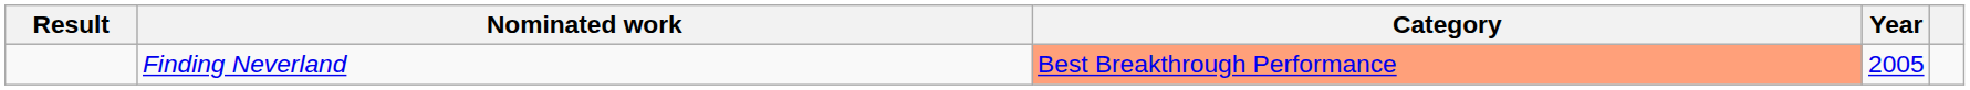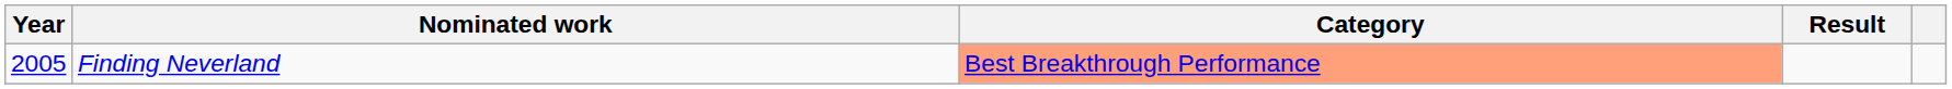 <table class="wikitable">
 <tr>
-<th scope="col" style="width:5em;">Result</th>
+<th scope="col" style="width:1em;">Year</th>
 <th scope="col" style="width:39em;">Nominated work</th>
 <th scope="col" style="width:36em;">Category</th>
-<th scope="col" style="width:1em;">Year</th>
+<th scope="col" style="width:5em;">Result</th>
 <th scope="col" style="width:1em;"></th>
 </tr>
 <tr>
-<td></td>
+<td><a href='#'>2005</a></td>
 <td><em><a href='#'>Finding Neverland</a></em></td>
 <td style="background: lightsalmon;"><a href='#'>Best Breakthrough Performance</a></td>
-<td><a href='#'>2005</a></td>
+<td></td>
 <td></td>
 </tr>
 </table>
